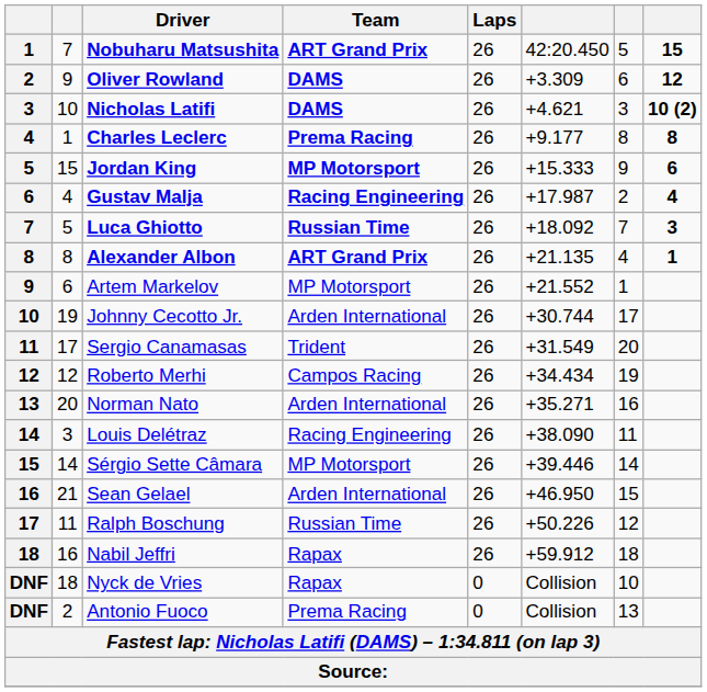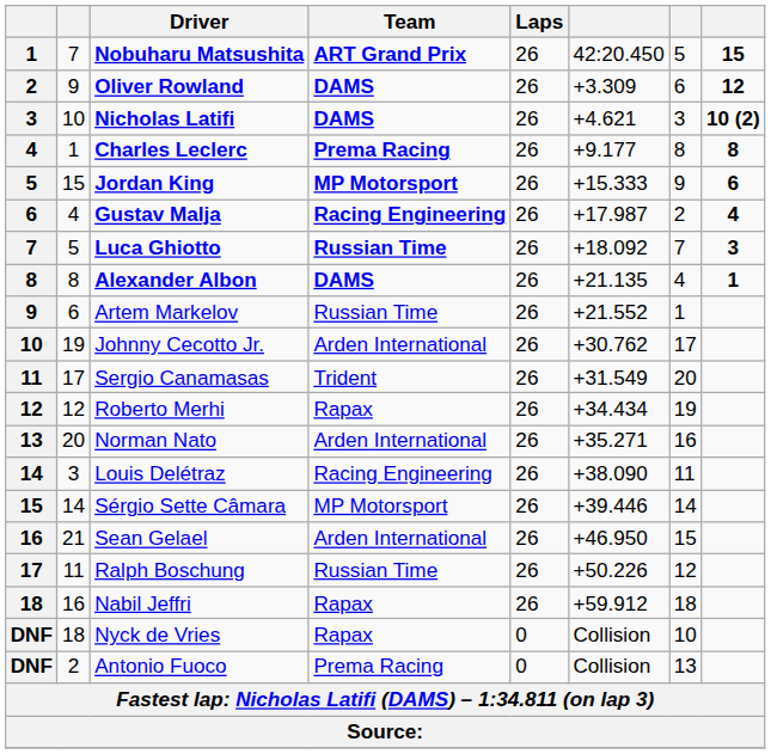 <table class="wikitable" style="font-size:85%">
 <tr>
 <th scope="col"></th>
 <th scope="col"></th>
 <th scope="col">Driver</th>
 <th scope="col">Team</th>
 <th scope="col">Laps</th>
 <th scope="col"></th>
 <th scope="col"></th>
 <th scope="col"></th>
 </tr>
 <tr>
 <th scope="row">1</th>
 <td align="center">7</td>
 <td> <strong><a href='#'>Nobuharu Matsushita</a></strong></td>
 <td><strong><a href='#'>ART Grand Prix</a></strong></td>
 <td>26</td>
 <td>42:20.450</td>
 <td>5</td>
 <td align="center"><strong>15</strong></td>
 </tr>
 <tr>
 <th scope="row">2</th>
 <td align="center">9</td>
 <td> <strong><a href='#'>Oliver Rowland</a></strong></td>
 <td><strong><a href='#'>DAMS</a></strong></td>
 <td>26</td>
 <td>+3.309</td>
 <td>6</td>
 <td align="center"><strong>12</strong></td>
 </tr>
 <tr>
 <th scope="row">3</th>
 <td align="center">10</td>
 <td><strong> <a href='#'>Nicholas Latifi</a></strong></td>
 <td><strong><a href='#'>DAMS</a></strong></td>
 <td>26</td>
 <td>+4.621</td>
 <td>3</td>
 <td align="center"><strong>10 (2)</strong></td>
 </tr>
 <tr>
 <th scope="row">4</th>
 <td align="center">1</td>
 <td><strong> <a href='#'>Charles Leclerc</a></strong></td>
 <td><strong><a href='#'>Prema Racing</a></strong></td>
 <td>26</td>
 <td>+9.177</td>
 <td>8</td>
 <td align="center"><strong>8</strong></td>
 </tr>
 <tr>
 <th scope="row">5</th>
 <td align="center">15</td>
 <td><strong> <a href='#'>Jordan King</a></strong></td>
 <td><strong><a href='#'>MP Motorsport</a></strong></td>
 <td>26</td>
 <td>+15.333</td>
 <td>9</td>
 <td align="center"><strong>6</strong></td>
 </tr>
 <tr>
 <th scope="row">6</th>
 <td align="center">4</td>
 <td><strong> <a href='#'>Gustav Malja</a></strong></td>
 <td><strong><a href='#'>Racing Engineering</a></strong></td>
 <td>26</td>
 <td>+17.987</td>
 <td>2</td>
 <td align="center"><strong>4</strong></td>
 </tr>
 <tr>
 <th scope="row">7</th>
 <td align="center">5</td>
 <td><strong> <a href='#'>Luca Ghiotto</a></strong></td>
 <td><strong><a href='#'>Russian Time</a></strong></td>
 <td>26</td>
 <td>+18.092</td>
 <td>7</td>
 <td align="center"><strong>3</strong></td>
 </tr>
 <tr>
 <th scope="row">8</th>
 <td align="center">8</td>
 <td><strong> <a href='#'>Alexander Albon</a></strong></td>
-<td><strong><a href='#'>ART Grand Prix</a></strong></td>
+<td><strong><a href='#'>DAMS</a></strong></td>
 <td>26</td>
 <td>+21.135</td>
 <td>4</td>
 <td align="center"><strong>1</strong></td>
 </tr>
 <tr>
 <th scope="row">9</th>
 <td align="center">6</td>
 <td> <a href='#'>Artem Markelov</a></td>
-<td><a href='#'>MP Motorsport</a></td>
+<td><a href='#'>Russian Time</a></td>
 <td>26</td>
 <td>+21.552</td>
 <td>1</td>
 <td></td>
 </tr>
 <tr>
 <th scope="row">10</th>
 <td align="center">19</td>
 <td> <a href='#'>Johnny Cecotto Jr.</a></td>
 <td><a href='#'>Arden International</a></td>
 <td>26</td>
-<td>+30.744</td>
+<td>+30.762</td>
 <td>17</td>
 <td></td>
 </tr>
 <tr>
 <th scope="row">11</th>
 <td align="center">17</td>
 <td> <a href='#'>Sergio Canamasas</a></td>
 <td><a href='#'>Trident</a></td>
 <td>26</td>
 <td>+31.549</td>
 <td>20</td>
 <td></td>
 </tr>
 <tr>
 <th scope="row">12</th>
 <td align="center">12</td>
 <td> <a href='#'>Roberto Merhi</a></td>
-<td><a href='#'>Campos Racing</a></td>
+<td><a href='#'>Rapax</a></td>
 <td>26</td>
 <td>+34.434</td>
 <td>19</td>
 <td></td>
 </tr>
 <tr>
 <th scope="row">13</th>
 <td align="center">20</td>
 <td> <a href='#'>Norman Nato</a></td>
 <td><a href='#'>Arden International</a></td>
 <td>26</td>
 <td>+35.271</td>
 <td>16</td>
 <td></td>
 </tr>
 <tr>
 <th scope="row">14</th>
 <td align="center">3</td>
 <td> <a href='#'>Louis Delétraz</a></td>
 <td><a href='#'>Racing Engineering</a></td>
 <td>26</td>
 <td>+38.090</td>
 <td>11</td>
 <td></td>
 </tr>
 <tr>
 <th scope="row">15</th>
 <td align="center">14</td>
 <td> <a href='#'>Sérgio Sette Câmara</a></td>
 <td><a href='#'>MP Motorsport</a></td>
 <td>26</td>
 <td>+39.446</td>
 <td>14</td>
 <td></td>
 </tr>
 <tr>
 <th scope="row">16</th>
 <td align="center">21</td>
 <td> <a href='#'>Sean Gelael</a></td>
 <td><a href='#'>Arden International</a></td>
 <td>26</td>
 <td>+46.950</td>
 <td>15</td>
 <td></td>
 </tr>
 <tr>
 <th scope="row">17</th>
 <td align="center">11</td>
 <td> <a href='#'>Ralph Boschung</a></td>
 <td><a href='#'>Russian Time</a></td>
 <td>26</td>
 <td>+50.226</td>
 <td>12</td>
 <td></td>
 </tr>
 <tr>
 <th scope="row">18</th>
 <td align="center">16</td>
 <td> <a href='#'>Nabil Jeffri</a></td>
 <td><a href='#'>Rapax</a></td>
 <td>26</td>
 <td>+59.912</td>
 <td>18</td>
 <td></td>
 </tr>
 <tr>
 <th scope="row">DNF</th>
 <td align="center">18</td>
 <td> <a href='#'>Nyck de Vries</a></td>
 <td><a href='#'>Rapax</a></td>
 <td>0</td>
 <td>Collision</td>
 <td>10</td>
 <td></td>
 </tr>
 <tr>
 <th scope="row">DNF</th>
 <td align="center">2</td>
 <td> <a href='#'>Antonio Fuoco</a></td>
 <td><a href='#'>Prema Racing</a></td>
 <td>0</td>
 <td>Collision</td>
 <td>13</td>
 <td></td>
 </tr>
 <tr>
 <th colspan="8" align="center"><em>Fastest lap:  <a href='#'>Nicholas Latifi</a> (<a href='#'>DAMS</a>) – 1:34.811 (on lap 3)</em></th>
 </tr>
 <tr>
 <th colspan="8">Source:</th>
 </tr>
 <tr>
 </tr>
 </table>
